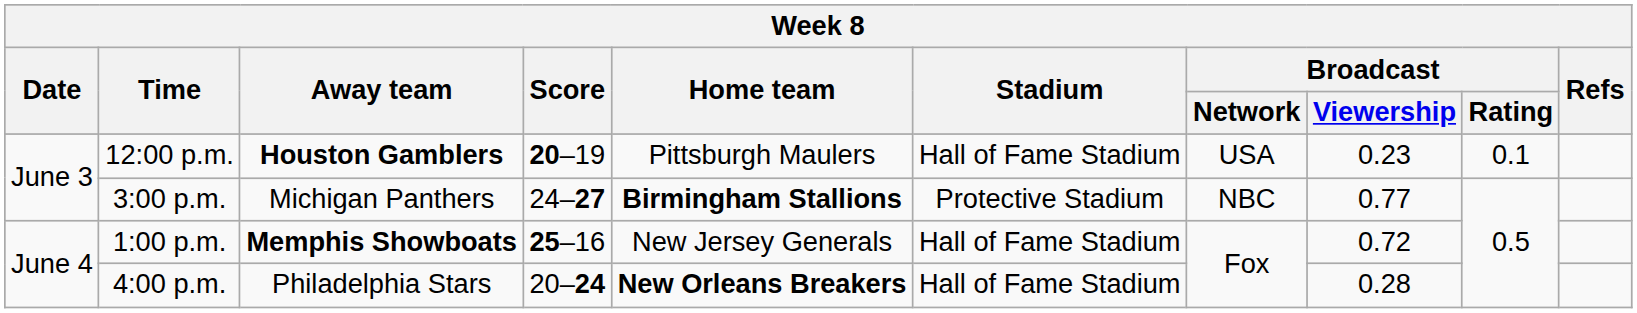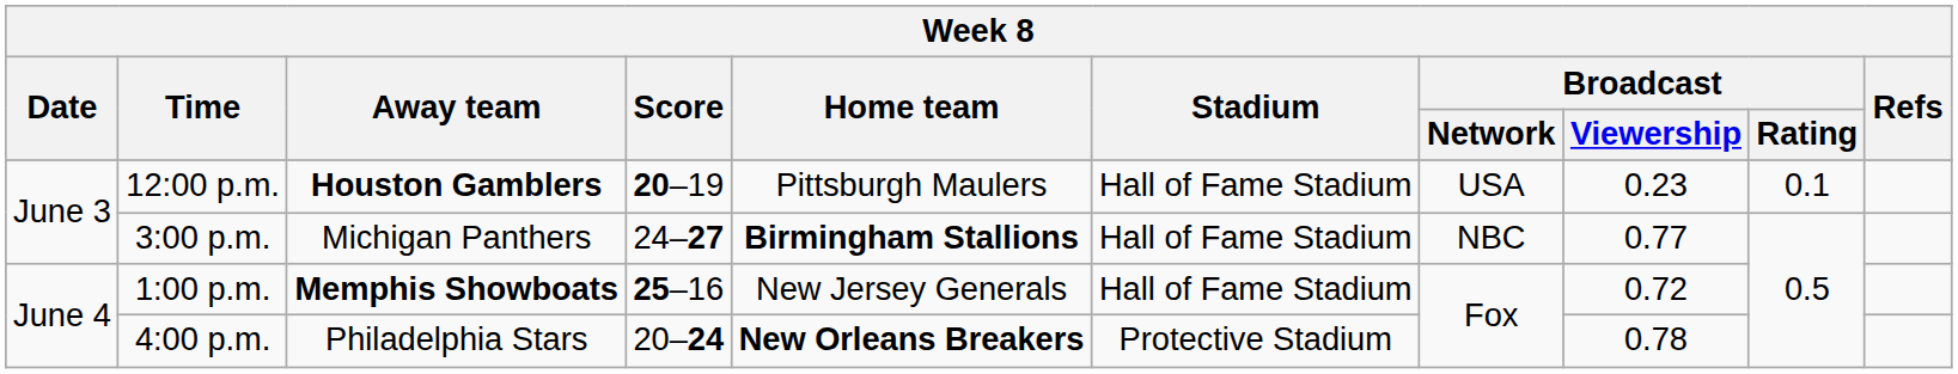 <table class="wikitable" style="text-align:center;">
 <tr>
 <th colspan="10">Week 8</th>
 </tr>
 <tr>
 <th rowspan="2">Date</th>
 <th rowspan="2">Time<br></th>
 <th rowspan="2">Away team</th>
 <th rowspan="2">Score</th>
 <th rowspan="2">Home team</th>
 <th rowspan="2">Stadium</th>
 <th colspan="3">Broadcast</th>
 <th rowspan="2">Refs</th>
 </tr>
 <tr>
 <th>Network</th>
 <th><a href='#'>Viewership</a><br></th>
 <th>Rating<br></th>
 </tr>
 <tr>
 <td rowspan=2>June 3</td>
 <td>12:00 p.m.</td>
 <td><strong>Houston Gamblers</strong></td>
 <td><strong>20</strong>–19</td>
 <td>Pittsburgh Maulers</td>
 <td>Hall of Fame Stadium</td>
 <td>USA</td>
 <td>0.23</td>
 <td>0.1</td>
 <td></td>
 </tr>
 <tr>
 <td>3:00 p.m.</td>
 <td>Michigan Panthers</td>
 <td>24–<strong>27</strong></td>
 <td><strong>Birmingham Stallions</strong></td>
-<td>Protective Stadium</td>
+<td>Hall of Fame Stadium</td>
 <td>NBC</td>
 <td>0.77</td>
 <td rowspan=3>0.5</td>
 <td></td>
 </tr>
 <tr>
 <td rowspan=2>June 4</td>
 <td>1:00 p.m.</td>
 <td><strong>Memphis Showboats</strong></td>
 <td><strong>25</strong>–16</td>
 <td>New Jersey Generals</td>
 <td>Hall of Fame Stadium</td>
 <td rowspan=2>Fox</td>
 <td>0.72</td>
 <td></td>
 </tr>
 <tr>
 <td>4:00 p.m.</td>
 <td>Philadelphia Stars</td>
 <td>20–<strong>24</strong></td>
 <td><strong>New Orleans Breakers</strong></td>
-<td>Hall of Fame Stadium</td>
-<td>0.28</td>
+<td>Protective Stadium</td>
+<td>0.78</td>
 <td></td>
 </tr>
 </table>
